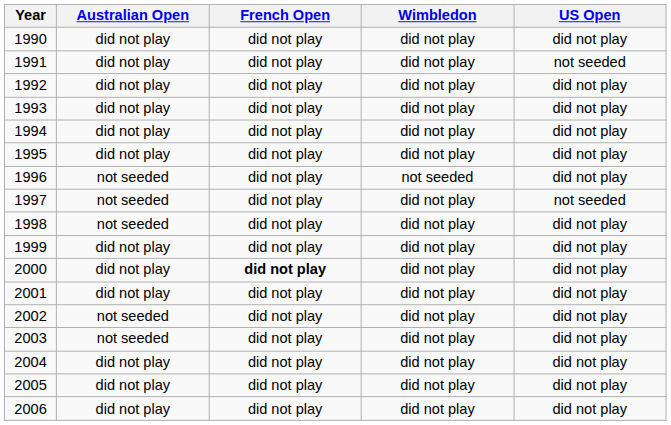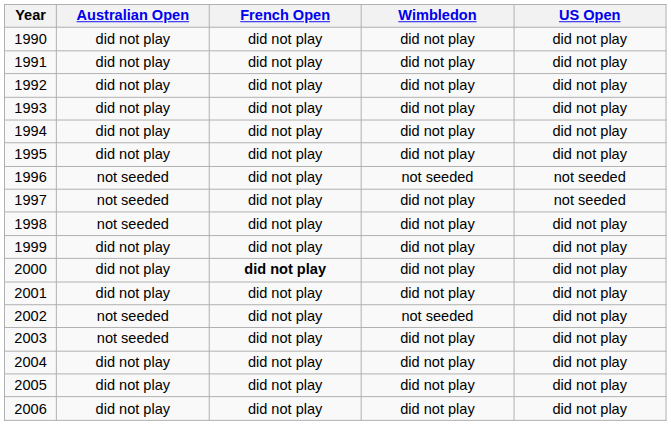 <table class="wikitable" style="text-align:center">
 <tr>
 <th width="50">Year</th>
 <th width="160"><a href='#'>Australian Open</a></th>
 <th width="160"><a href='#'>French Open</a></th>
 <th width="160"><a href='#'>Wimbledon</a></th>
 <th width="160"><a href='#'>US Open</a></th>
 </tr>
 <tr>
 <td>1990</td>
 <td>did not play</td>
 <td>did not play</td>
 <td>did not play</td>
 <td>did not play</td>
 </tr>
 <tr>
 <td>1991</td>
 <td>did not play</td>
 <td>did not play</td>
 <td>did not play</td>
-<td>not seeded</td>
+<td>did not play</td>
 </tr>
 <tr>
 <td>1992</td>
 <td>did not play</td>
 <td>did not play</td>
 <td>did not play</td>
 <td>did not play</td>
 </tr>
 <tr>
 <td>1993</td>
 <td>did not play</td>
 <td>did not play</td>
 <td>did not play</td>
 <td>did not play</td>
 </tr>
 <tr>
 <td>1994</td>
 <td>did not play</td>
 <td>did not play</td>
 <td>did not play</td>
 <td>did not play</td>
 </tr>
 <tr>
 <td>1995</td>
 <td>did not play</td>
 <td>did not play</td>
 <td>did not play</td>
 <td>did not play</td>
 </tr>
 <tr>
 <td>1996</td>
 <td>not seeded</td>
 <td>did not play</td>
 <td>not seeded</td>
-<td>did not play</td>
+<td>not seeded</td>
 </tr>
 <tr>
 <td>1997</td>
 <td>not seeded</td>
 <td>did not play</td>
 <td>did not play</td>
 <td>not seeded</td>
 </tr>
 <tr>
 <td>1998</td>
 <td>not seeded</td>
 <td>did not play</td>
 <td>did not play</td>
 <td>did not play</td>
 </tr>
 <tr>
 <td>1999</td>
 <td>did not play</td>
 <td>did not play</td>
 <td>did not play</td>
 <td>did not play</td>
 </tr>
 <tr>
 <td>2000</td>
 <td>did not play</td>
 <td><strong>did not play</strong></td>
 <td>did not play</td>
 <td>did not play</td>
 </tr>
 <tr>
 <td>2001</td>
 <td>did not play</td>
 <td>did not play</td>
 <td>did not play</td>
 <td>did not play</td>
 </tr>
 <tr>
 <td>2002</td>
 <td>not seeded</td>
 <td>did not play</td>
-<td>did not play</td>
+<td>not seeded</td>
 <td>did not play</td>
 </tr>
 <tr>
 <td>2003</td>
 <td>not seeded</td>
 <td>did not play</td>
 <td>did not play</td>
 <td>did not play</td>
 </tr>
 <tr>
 <td>2004</td>
 <td>did not play</td>
 <td>did not play</td>
 <td>did not play</td>
 <td>did not play</td>
 </tr>
 <tr>
 <td>2005</td>
 <td>did not play</td>
 <td>did not play</td>
 <td>did not play</td>
 <td>did not play</td>
 </tr>
 <tr>
 <td>2006</td>
 <td>did not play</td>
 <td>did not play</td>
 <td>did not play</td>
 <td>did not play</td>
 </tr>
 </table>
